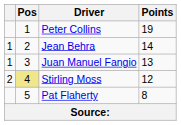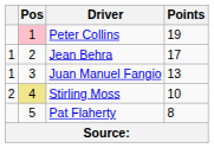 <table class="wikitable" style="font-size: 95%;">
 <tr>
 <th></th>
 <th>Pos</th>
 <th>Driver</th>
 <th>Points</th>
 </tr>
 <tr>
 <td align="left"></td>
-<td align="center">1</td>
+<td align="center" style="background: pink;">1</td>
 <td> <a href='#'>Peter Collins</a></td>
 <td align="left">19</td>
 </tr>
 <tr>
 <td align="left"> 1</td>
 <td align="center">2</td>
 <td> <a href='#'>Jean Behra</a></td>
-<td align="left">14</td>
+<td align="left">17</td>
 </tr>
 <tr>
 <td align="left"> 1</td>
 <td align="center">3</td>
 <td> <a href='#'>Juan Manuel Fangio</a></td>
 <td align="left">13</td>
 </tr>
 <tr>
 <td align="left"> 2</td>
 <td align="center" style="background: khaki;">4</td>
 <td> <a href='#'>Stirling Moss</a></td>
-<td align="left">12</td>
+<td align="left">10</td>
 </tr>
 <tr>
 <td align="left"></td>
 <td align="center">5</td>
 <td> <a href='#'>Pat Flaherty</a></td>
 <td align="left">8</td>
 </tr>
 <tr>
 <th colspan=4>Source: </th>
 </tr>
 </table>
